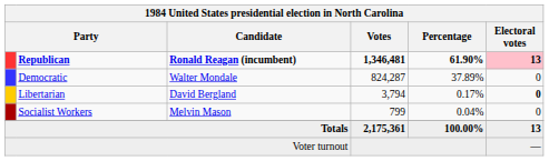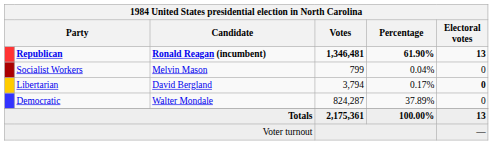 <table class="wikitable" style="font-size: 95%;">
 <tr>
 <th colspan="6">1984 United States presidential election in North Carolina</th>
 </tr>
 <tr>
 <th colspan="2" style="width: 15em">Party</th>
 <th style="width: 17em">Candidate</th>
 <th style="width: 5em">Votes</th>
 <th style="width: 7em">Percentage</th>
 <th style="width: 5em">Electoral votes</th>
 </tr>
 <tr>
 <th style="background-color:#FF3333; width: 3px"></th>
 <td style="width: 130px"><strong><a href='#'>Republican</a></strong></td>
 <td><strong><a href='#'>Ronald Reagan</a> (incumbent)</strong></td>
 <td align="right"><strong>1,346,481</strong></td>
 <td align="right"><strong>61.90%</strong></td>
-<td align="right" style="background: pink;"><strong>13</strong></td>
+<td align="right"><strong>13</strong></td>
 </tr>
 <tr>
-<th style="background-color:#3333FF; width: 3px"></th>
-<td style="width: 130px"><a href='#'>Democratic</a></td>
-<td><a href='#'>Walter Mondale</a></td>
-<td align="right">824,287</td>
-<td align="right">37.89%</td>
+<th style="background-color:#aa0000; width: 3px"></th>
+<td style="width: 130px"><a href='#'>Socialist Workers</a></td>
+<td><a href='#'>Melvin Mason</a></td>
+<td align="right">799</td>
+<td align="right">0.04%</td>
 <td align="right">0</td>
 </tr>
 <tr>
 <th style="background-color:#FFCC00; width: 3px"></th>
 <td style="width: 130px"><a href='#'>Libertarian</a></td>
 <td><a href='#'>David Bergland</a></td>
 <td align="right">3,794</td>
 <td align="right">0.17%</td>
 <td align="right"><strong>0</strong></td>
 </tr>
 <tr>
-<th style="background-color:#aa0000; width: 3px"></th>
-<td style="width: 130px"><a href='#'>Socialist Workers</a></td>
-<td><a href='#'>Melvin Mason</a></td>
-<td align="right">799</td>
-<td align="right">0.04%</td>
+<th style="background-color:#3333FF; width: 3px"></th>
+<td style="width: 130px"><a href='#'>Democratic</a></td>
+<td><a href='#'>Walter Mondale</a></td>
+<td align="right">824,287</td>
+<td align="right">37.89%</td>
 <td align="right">0</td>
 </tr>
 <tr>
 </tr>
 <tr bgcolor="#EEEEEE">
 <td colspan="3" align="right"><strong>Totals</strong></td>
 <td align="right"><strong>2,175,361</strong></td>
 <td align="right"><strong>100.00%</strong></td>
 <td align="right"><strong>13</strong></td>
 </tr>
 <tr bgcolor="#EEEEEE">
 <td colspan="3" align="right">Voter turnout</td>
 <td colspan="2" align="right"></td>
 <td align="right">—</td>
 </tr>
 </table>
